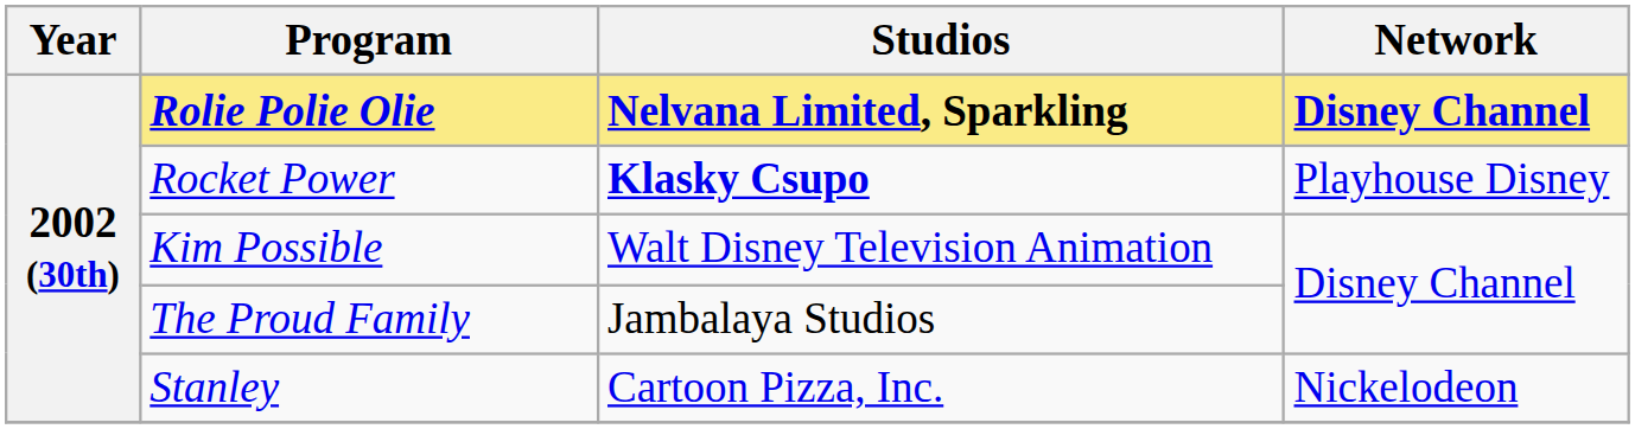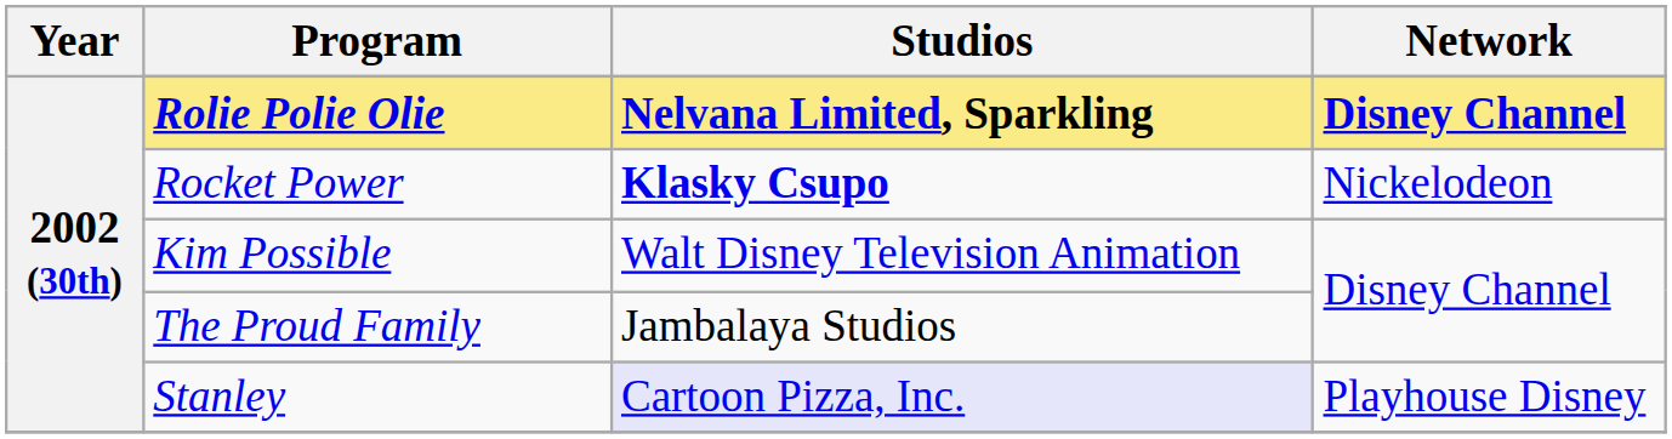 <table class="wikitable" style="width:95%;">
 <tr>
 <th style="width:3%;">Year</th>
 <th style="width:20%;">Program</th>
 <th style="width:30%;">Studios</th>
 <th style="width:15%;">Network</th>
 </tr>
 <tr>
 <th rowspan="6" style="text-align:center;">2002 <br><small>(<a href='#'>30th</a>)</small><br></th>
 </tr>
 <tr style="background:#FAEB86">
 <td><strong><em><a href='#'>Rolie Polie Olie</a></em></strong></td>
 <td><strong><a href='#'>Nelvana Limited</a>, Sparkling</strong></td>
 <td><strong><a href='#'>Disney Channel</a></strong></td>
 </tr>
 <tr>
 <td><em><a href='#'>Rocket Power</a></em></td>
 <td><strong><a href='#'>Klasky Csupo</a></strong></td>
-<td><a href='#'>Playhouse Disney</a></td>
+<td><a href='#'>Nickelodeon</a></td>
 </tr>
 <tr>
 <td><em><a href='#'>Kim Possible</a></em></td>
 <td><a href='#'>Walt Disney Television Animation</a></td>
 <td rowspan="2"><a href='#'>Disney Channel</a></td>
 </tr>
 <tr>
 <td><em><a href='#'>The Proud Family</a></em></td>
 <td>Jambalaya Studios</td>
 </tr>
 <tr>
 <td><em><a href='#'>Stanley</a></em></td>
-<td><a href='#'>Cartoon Pizza, Inc.</a></td>
-<td><a href='#'>Nickelodeon</a></td>
+<td style="background: lavender;"><a href='#'>Cartoon Pizza, Inc.</a></td>
+<td><a href='#'>Playhouse Disney</a></td>
 </tr>
 <tr>
 </tr>
 </table>
